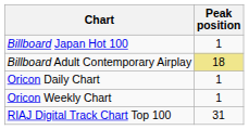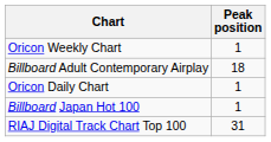 <table class="wikitable">
 <tr>
 <th>Chart</th>
 <th>Peak<br>position</th>
 </tr>
 <tr>
-<td><em><a href='#'>Billboard</a></em> <a href='#'>Japan Hot 100</a></td>
+<td><a href='#'>Oricon</a> Weekly Chart</td>
 <td align="center">1</td>
 </tr>
 <tr>
 <td><em>Billboard</em> Adult Contemporary Airplay</td>
-<td align="center" style="background: khaki;">18</td>
+<td align="center">18</td>
 </tr>
 <tr>
 <td><a href='#'>Oricon</a> Daily Chart</td>
 <td align="center">1</td>
 </tr>
 <tr>
-<td><a href='#'>Oricon</a> Weekly Chart</td>
+<td><em><a href='#'>Billboard</a></em> <a href='#'>Japan Hot 100</a></td>
 <td align="center">1</td>
 </tr>
 <tr>
 <td><a href='#'>RIAJ Digital Track Chart</a> Top 100</td>
 <td align="center">31</td>
 </tr>
 </table>
